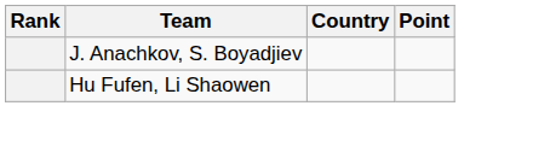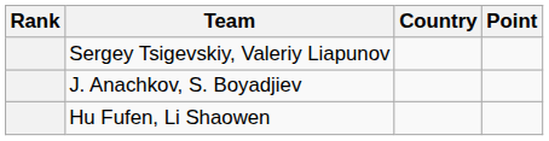 <table class="wikitable sortable">
 <tr>
 <th>Rank</th>
 <th>Team</th>
 <th>Country</th>
 <th>Point</th>
+</tr>
+<tr>
+<th></th>
+<td>Sergey Tsigevskiy, Valeriy Liapunov</td>
+<td></td>
+<td></td>
 </tr>
 <tr>
 <th></th>
 <td>J. Anachkov, S. Boyadjiev</td>
 <td></td>
 <td></td>
 </tr>
 <tr>
 <th></th>
 <td>Hu Fufen, Li Shaowen</td>
 <td></td>
 <td></td>
 </tr>
 </table>
